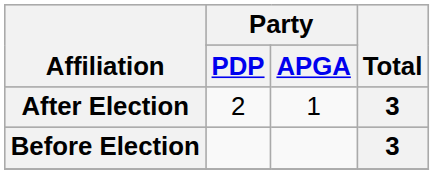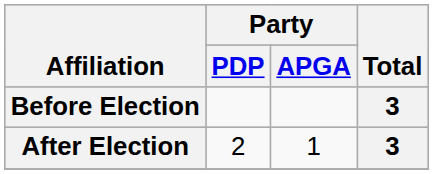 <table class=wikitable style="text-align:center">
 <tr style="vertical-align:bottom;">
 <th rowspan=2>Affiliation</th>
 <th colspan=2>Party</th>
 <th rowspan=2>Total</th>
 </tr>
 <tr>
 <th><a href='#'>PDP</a></th>
 <th><a href='#'>APGA</a></th>
 </tr>
 <tr>
+<th>Before Election</th>
+<td></td>
+<td></td>
+<th>3</th>
+</tr>
+<tr>
 <th>After Election</th>
 <td>2</td>
 <td>1</td>
 <th>3</th>
 </tr>
 <tr>
-<th>Before Election</th>
-<td></td>
-<td></td>
-<th>3</th>
-</tr>
-<tr>
 </tr>
 </table>
